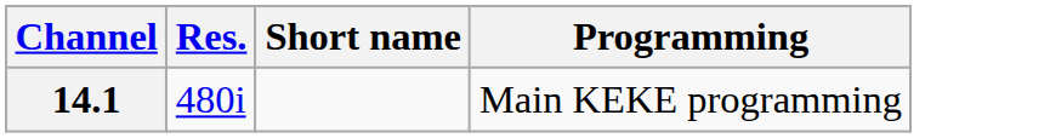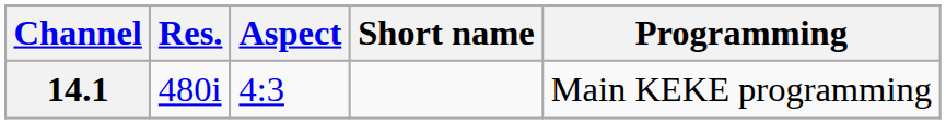 <table class="wikitable">
 <tr>
 <th scope = "col"><a href='#'>Channel</a></th>
 <th scope = "col"><a href='#'>Res.</a></th>
+<th scope = "col"><a href='#'>Aspect</a></th>
 <th scope = "col">Short name</th>
 <th scope = "col">Programming</th>
 </tr>
 <tr>
 <th scope = "row">14.1</th>
 <td><a href='#'>480i</a></td>
+<td><a href='#'>4:3</a></td>
 <td></td>
 <td>Main KEKE programming</td>
 </tr>
 </table>
